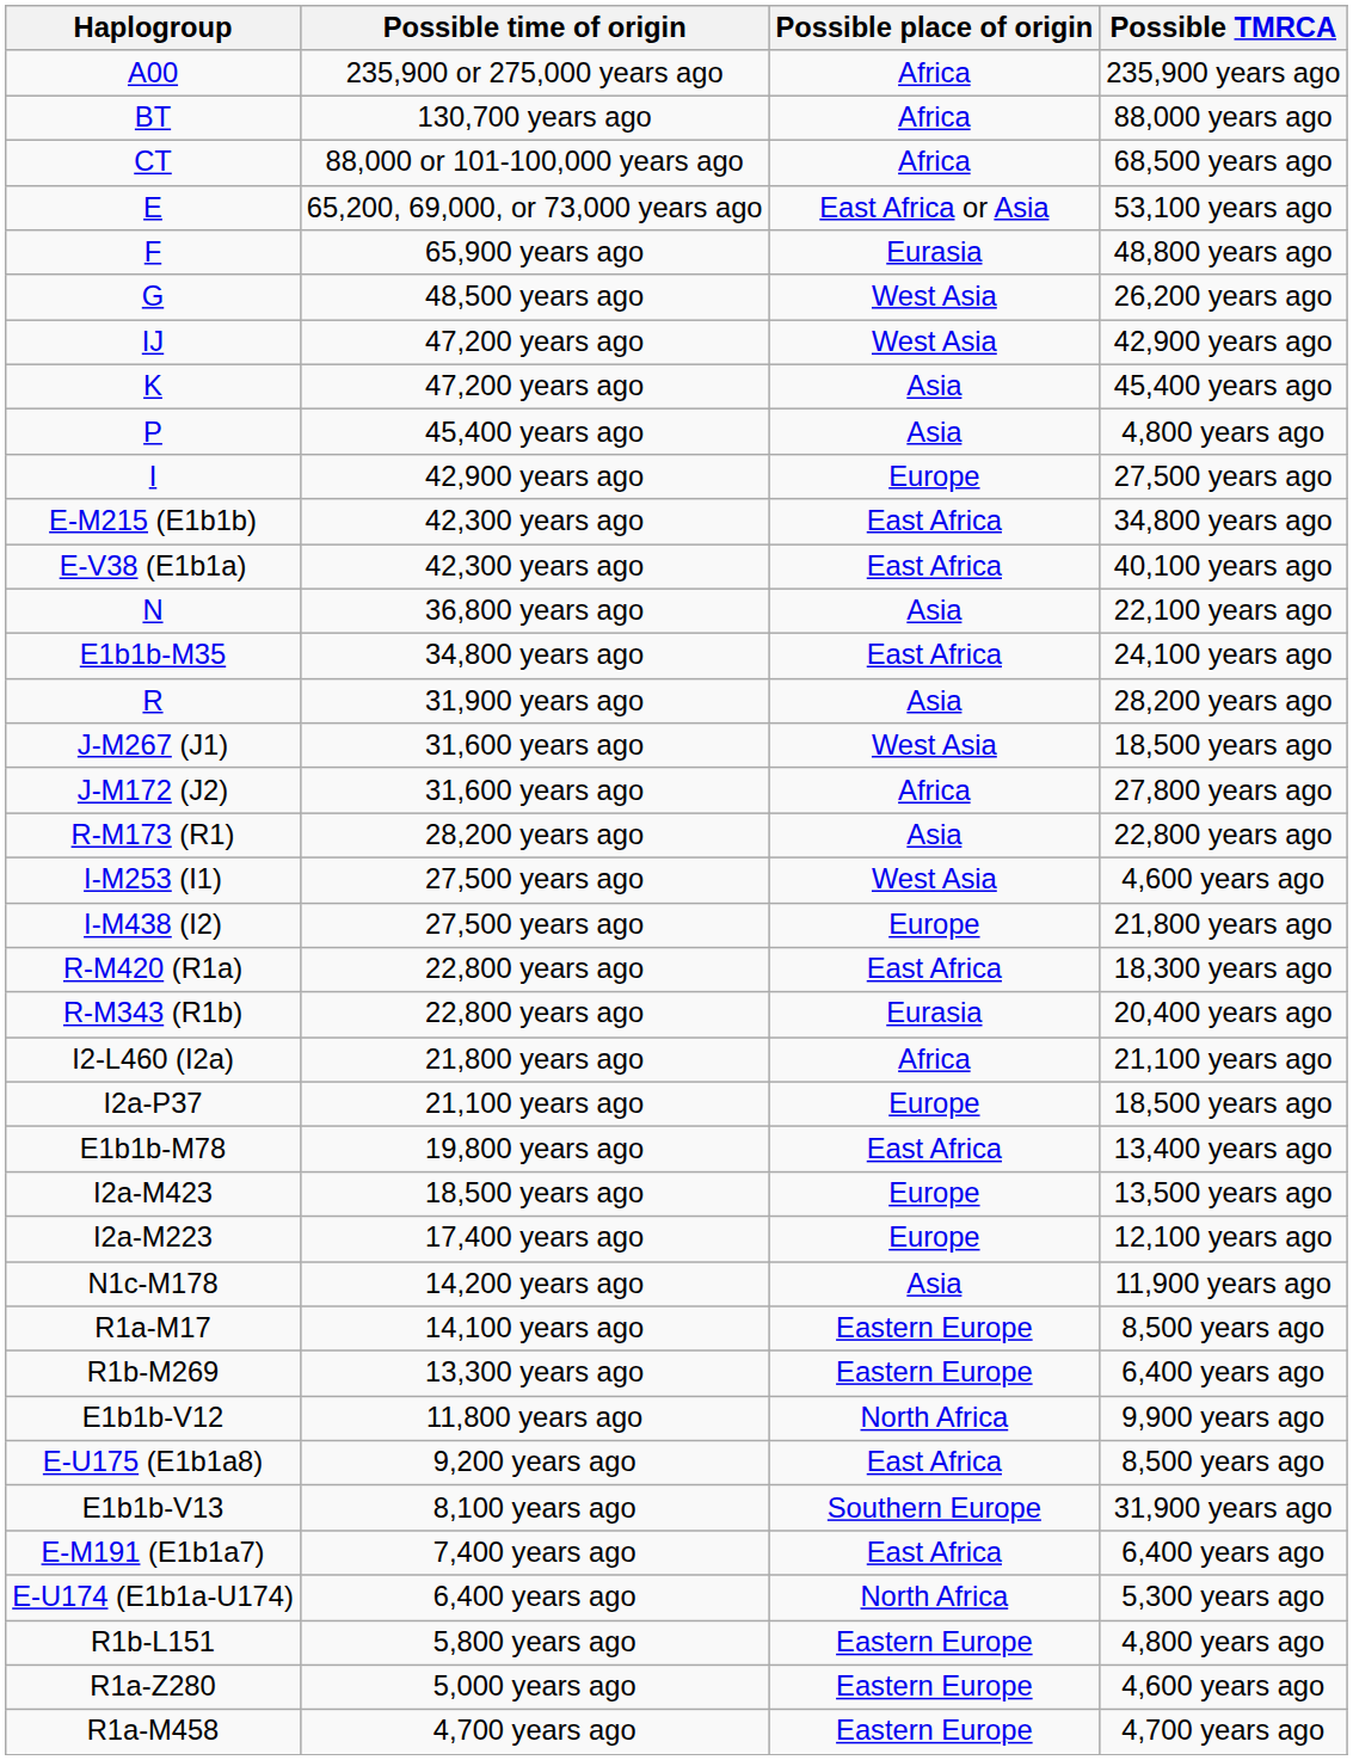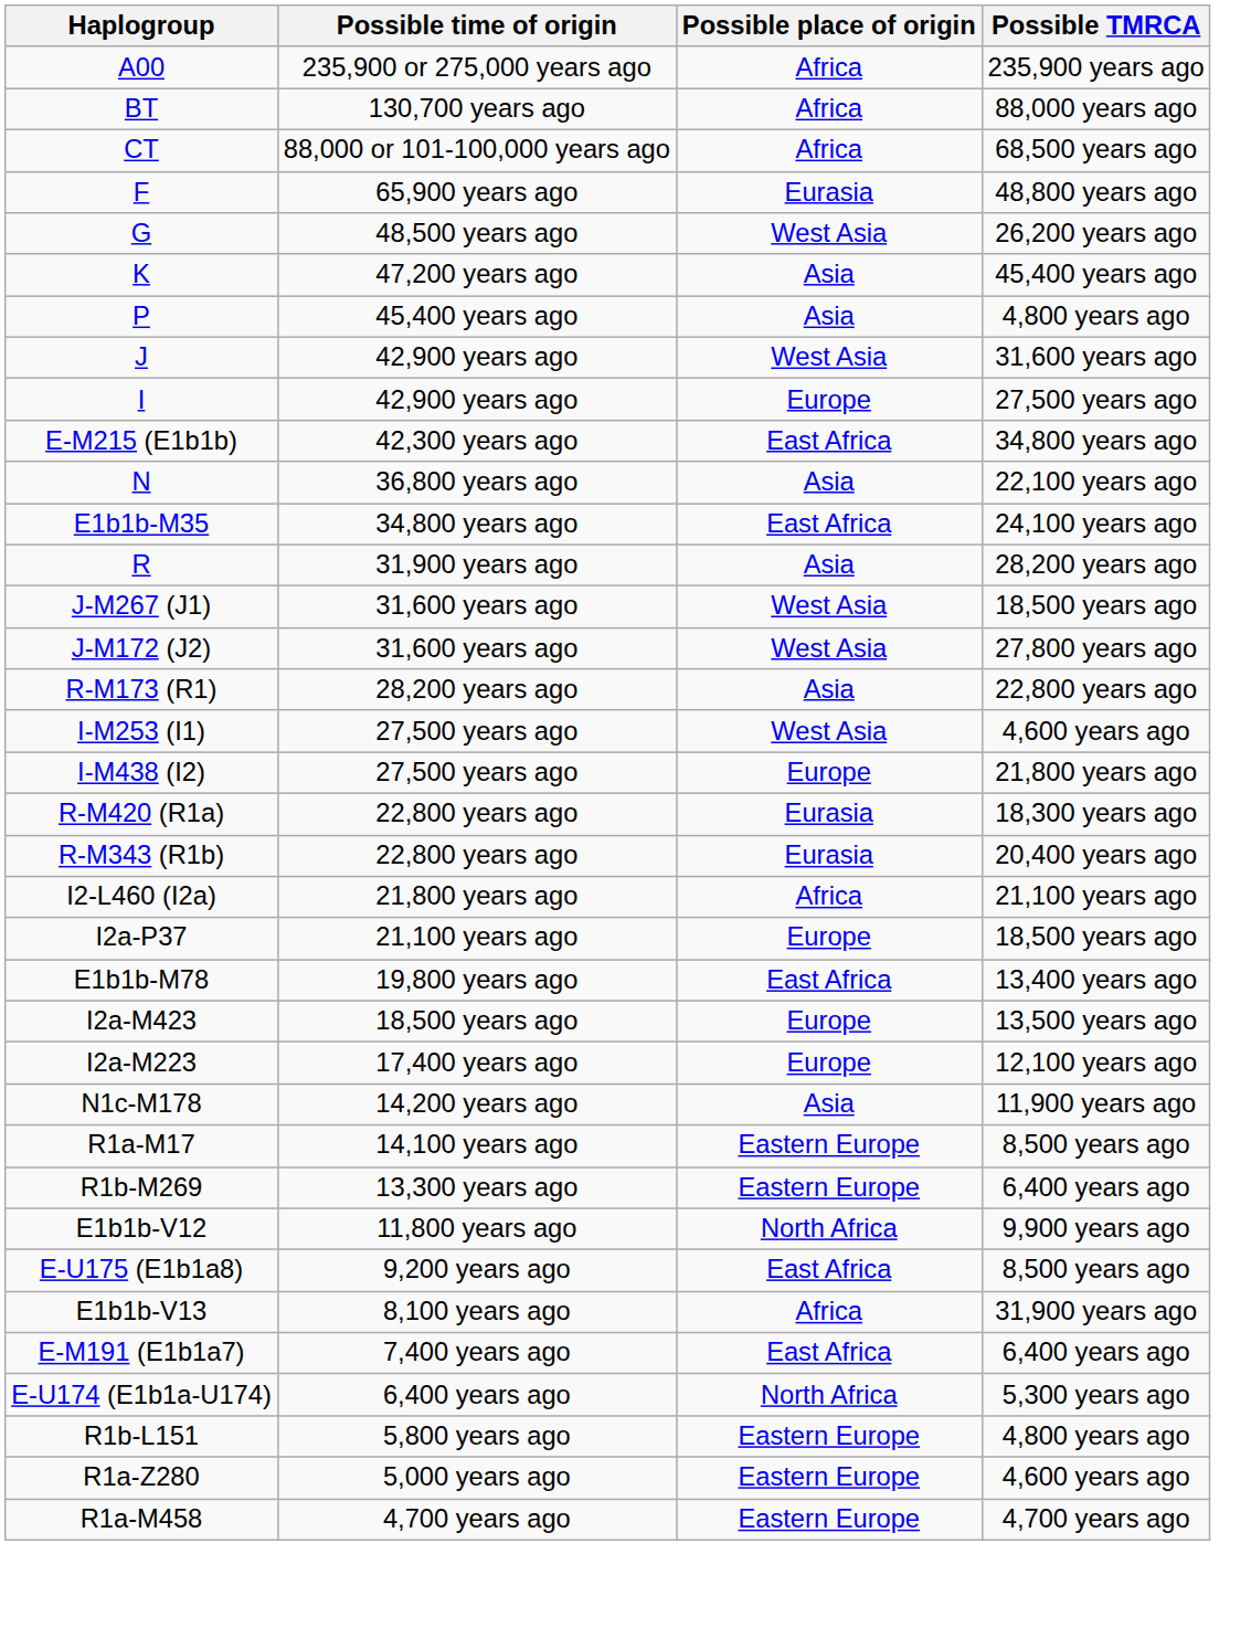 <table class="wikitable sortable" style="text-align:center;">
 <tr>
 <th>Haplogroup</th>
 <th>Possible time of origin</th>
 <th>Possible place of origin</th>
 <th>Possible <a href='#'>TMRCA</a></th>
 </tr>
 <tr>
 <td><a href='#'>A00</a></td>
 <td>235,900 or 275,000 years ago</td>
 <td><a href='#'>Africa</a></td>
 <td>235,900 years ago</td>
 </tr>
 <tr>
 <td><a href='#'>BT</a></td>
 <td>130,700 years ago</td>
 <td><a href='#'>Africa</a></td>
 <td>88,000 years ago</td>
 </tr>
 <tr>
 <td><a href='#'>CT</a></td>
 <td>88,000 or 101-100,000 years ago</td>
 <td><a href='#'>Africa</a></td>
 <td>68,500 years ago</td>
 </tr>
 <tr>
-<td><a href='#'>E</a></td>
-<td>65,200, 69,000, or 73,000 years ago</td>
-<td><a href='#'>East Africa</a> or <a href='#'>Asia</a></td>
-<td>53,100 years ago</td>
-</tr>
-<tr>
 <td><a href='#'>F</a></td>
 <td>65,900 years ago</td>
 <td><a href='#'>Eurasia</a></td>
 <td>48,800 years ago</td>
 </tr>
 <tr>
 <td><a href='#'>G</a></td>
 <td>48,500 years ago</td>
 <td><a href='#'>West Asia</a></td>
 <td>26,200 years ago</td>
-</tr>
-<tr>
-<td><a href='#'>IJ</a></td>
-<td>47,200 years ago</td>
-<td><a href='#'>West Asia</a></td>
-<td>42,900 years ago</td>
 </tr>
 <tr>
 <td><a href='#'>K</a></td>
 <td>47,200 years ago</td>
 <td><a href='#'>Asia</a></td>
 <td>45,400 years ago</td>
 </tr>
 <tr>
 <td><a href='#'>P</a></td>
 <td>45,400 years ago</td>
 <td><a href='#'>Asia</a></td>
 <td>4,800 years ago</td>
 </tr>
 <tr>
+<td><a href='#'>J</a></td>
+<td>42,900 years ago</td>
+<td><a href='#'>West Asia</a></td>
+<td>31,600 years ago</td>
+</tr>
+<tr>
 <td><a href='#'>I</a></td>
 <td>42,900 years ago</td>
 <td><a href='#'>Europe</a></td>
 <td>27,500 years ago</td>
 </tr>
 <tr>
 <td><a href='#'>E-M215</a> (E1b1b)</td>
 <td>42,300 years ago</td>
 <td><a href='#'>East Africa</a></td>
 <td>34,800 years ago</td>
-</tr>
-<tr>
-<td><a href='#'>E-V38</a> (E1b1a)</td>
-<td>42,300 years ago</td>
-<td><a href='#'>East Africa</a></td>
-<td>40,100 years ago</td>
 </tr>
 <tr>
 <td><a href='#'>N</a></td>
 <td>36,800 years ago</td>
 <td><a href='#'>Asia</a></td>
 <td>22,100 years ago</td>
 </tr>
 <tr>
 <td><a href='#'>E1b1b-M35</a></td>
 <td>34,800 years ago</td>
 <td><a href='#'>East Africa</a></td>
 <td>24,100 years ago</td>
 </tr>
 <tr>
 <td><a href='#'>R</a></td>
 <td>31,900 years ago</td>
 <td><a href='#'>Asia</a></td>
 <td>28,200 years ago</td>
 </tr>
 <tr>
 <td><a href='#'>J-M267</a> (J1)</td>
 <td>31,600 years ago</td>
 <td><a href='#'>West Asia</a></td>
 <td>18,500 years ago</td>
 </tr>
 <tr>
 <td><a href='#'>J-M172</a> (J2)</td>
 <td>31,600 years ago</td>
-<td><a href='#'>Africa</a></td>
+<td><a href='#'>West Asia</a></td>
 <td>27,800 years ago</td>
 </tr>
 <tr>
 <td><a href='#'>R-M173</a> (R1)</td>
 <td>28,200 years ago</td>
 <td><a href='#'>Asia</a></td>
 <td>22,800 years ago</td>
 </tr>
 <tr>
 <td><a href='#'>I-M253</a> (I1)</td>
 <td>27,500 years ago</td>
 <td><a href='#'>West Asia</a></td>
 <td>4,600 years ago</td>
 </tr>
 <tr>
 <td><a href='#'>I-M438</a> (I2)</td>
 <td>27,500 years ago</td>
 <td><a href='#'>Europe</a></td>
 <td>21,800 years ago</td>
 </tr>
 <tr>
 <td><a href='#'>R-M420</a> (R1a)</td>
 <td>22,800 years ago</td>
-<td><a href='#'>East Africa</a></td>
+<td><a href='#'>Eurasia</a></td>
 <td>18,300 years ago</td>
 </tr>
 <tr>
 <td><a href='#'>R-M343</a> (R1b)</td>
 <td>22,800 years ago</td>
 <td><a href='#'>Eurasia</a></td>
 <td>20,400 years ago</td>
 </tr>
 <tr>
 <td>I2-L460 (I2a)</td>
 <td>21,800 years ago</td>
 <td><a href='#'>Africa</a></td>
 <td>21,100 years ago</td>
 </tr>
 <tr>
 <td>I2a-P37</td>
 <td>21,100 years ago</td>
 <td><a href='#'>Europe</a></td>
 <td>18,500 years ago</td>
 </tr>
 <tr>
 <td>E1b1b-M78</td>
 <td>19,800 years ago</td>
 <td><a href='#'>East Africa</a></td>
 <td>13,400 years ago</td>
 </tr>
 <tr>
 <td>I2a-M423</td>
 <td>18,500 years ago</td>
 <td><a href='#'>Europe</a></td>
 <td>13,500 years ago</td>
 </tr>
 <tr>
 <td>I2a-M223</td>
 <td>17,400 years ago</td>
 <td><a href='#'>Europe</a></td>
 <td>12,100 years ago</td>
 </tr>
 <tr>
 <td>N1c-M178</td>
 <td>14,200 years ago</td>
 <td><a href='#'>Asia</a></td>
 <td>11,900 years ago</td>
 </tr>
 <tr>
 <td>R1a-M17</td>
 <td>14,100 years ago</td>
 <td><a href='#'>Eastern Europe</a></td>
 <td>8,500 years ago</td>
 </tr>
 <tr>
 <td>R1b-M269</td>
 <td>13,300 years ago</td>
 <td><a href='#'>Eastern Europe</a></td>
 <td>6,400 years ago</td>
 </tr>
 <tr>
 <td>E1b1b-V12</td>
 <td>11,800 years ago</td>
 <td><a href='#'>North Africa</a></td>
 <td>9,900 years ago</td>
 </tr>
 <tr>
 <td><a href='#'>E-U175</a> (E1b1a8)</td>
 <td>9,200 years ago</td>
 <td><a href='#'>East Africa</a></td>
 <td>8,500 years ago</td>
 </tr>
 <tr>
 <td>E1b1b-V13</td>
 <td>8,100 years ago</td>
-<td><a href='#'>Southern Europe</a></td>
+<td><a href='#'>Africa</a></td>
 <td>31,900 years ago</td>
 </tr>
 <tr>
 <td><a href='#'>E-M191</a> (E1b1a7)</td>
 <td>7,400 years ago</td>
 <td><a href='#'>East Africa</a></td>
 <td>6,400 years ago</td>
 </tr>
 <tr>
 <td><a href='#'>E-U174</a> (E1b1a-U174)</td>
 <td>6,400 years ago</td>
 <td><a href='#'>North Africa</a></td>
 <td>5,300 years ago</td>
 </tr>
 <tr>
 <td>R1b-L151</td>
 <td>5,800 years ago</td>
 <td><a href='#'>Eastern Europe</a></td>
 <td>4,800 years ago</td>
 </tr>
 <tr>
 <td>R1a-Z280</td>
 <td>5,000 years ago</td>
 <td><a href='#'>Eastern Europe</a></td>
 <td>4,600 years ago</td>
 </tr>
 <tr>
 <td>R1a-M458</td>
 <td>4,700 years ago</td>
 <td><a href='#'>Eastern Europe</a></td>
 <td>4,700 years ago</td>
 </tr>
 <tr>
 </tr>
 </table>
